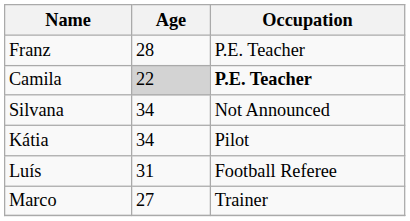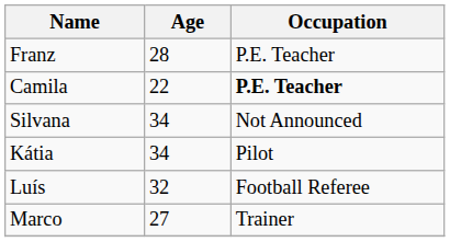 <table class="wikitable" style="font-size:90%; width:25%; text-align: left;">
 <tr>
 <th width="08%">Name</th>
 <th width="05%">Age</th>
 <th width="12%">Occupation</th>
 </tr>
 <tr>
 <td>Franz</td>
 <td>28</td>
 <td>P.E. Teacher</td>
 </tr>
 <tr>
 <td>Camila</td>
-<td style="background: lightgrey;">22</td>
+<td>22</td>
 <td><strong>P.E. Teacher</strong></td>
 </tr>
 <tr>
 <td>Silvana</td>
 <td>34</td>
 <td>Not Announced</td>
 </tr>
 <tr>
 <td>Kátia</td>
 <td>34</td>
 <td>Pilot</td>
 </tr>
 <tr>
 <td>Luís</td>
-<td>31</td>
+<td>32</td>
 <td>Football Referee</td>
 </tr>
 <tr>
 <td>Marco</td>
 <td>27</td>
 <td>Trainer</td>
 </tr>
 <tr>
 </tr>
 </table>
